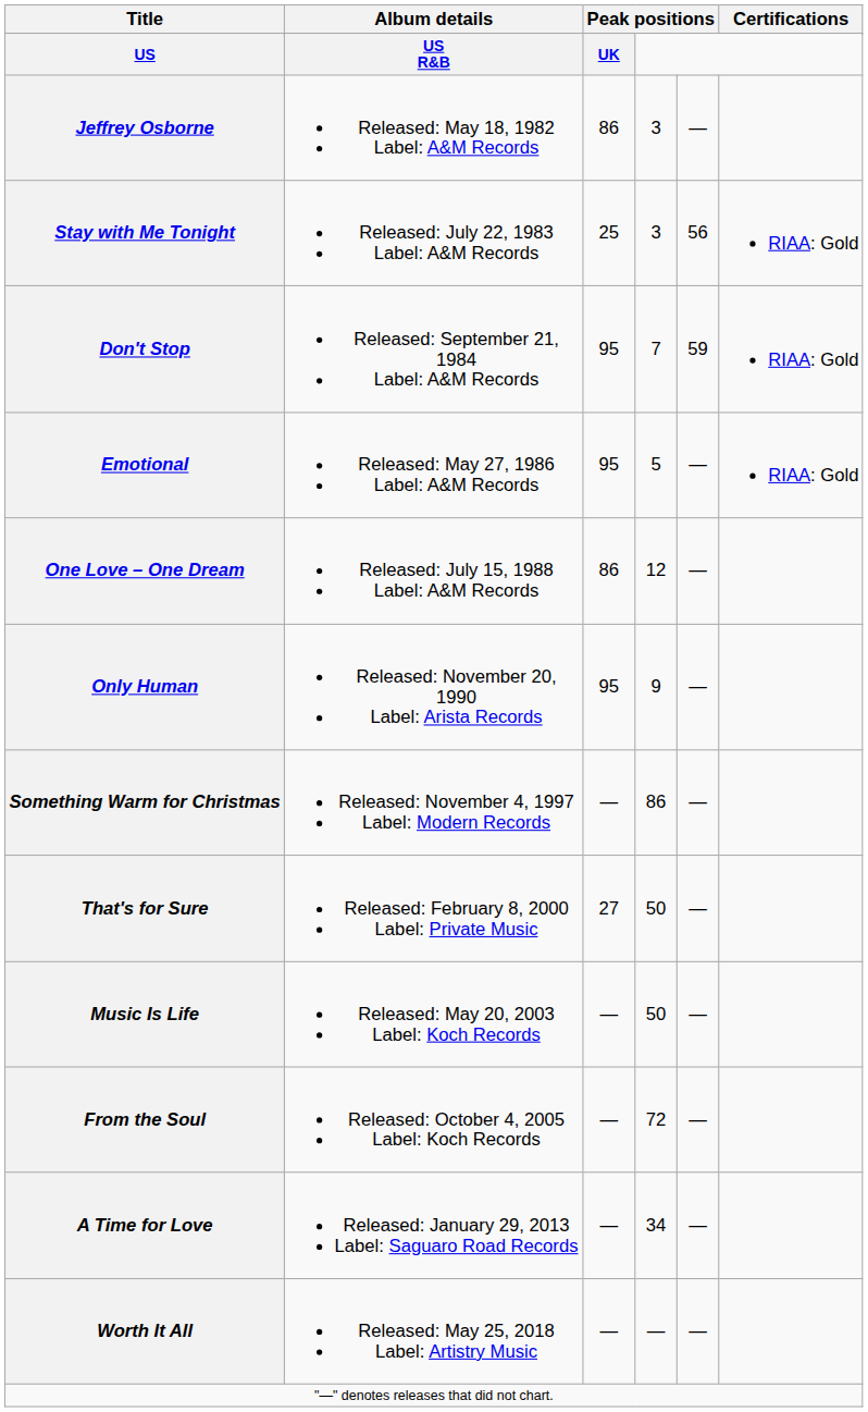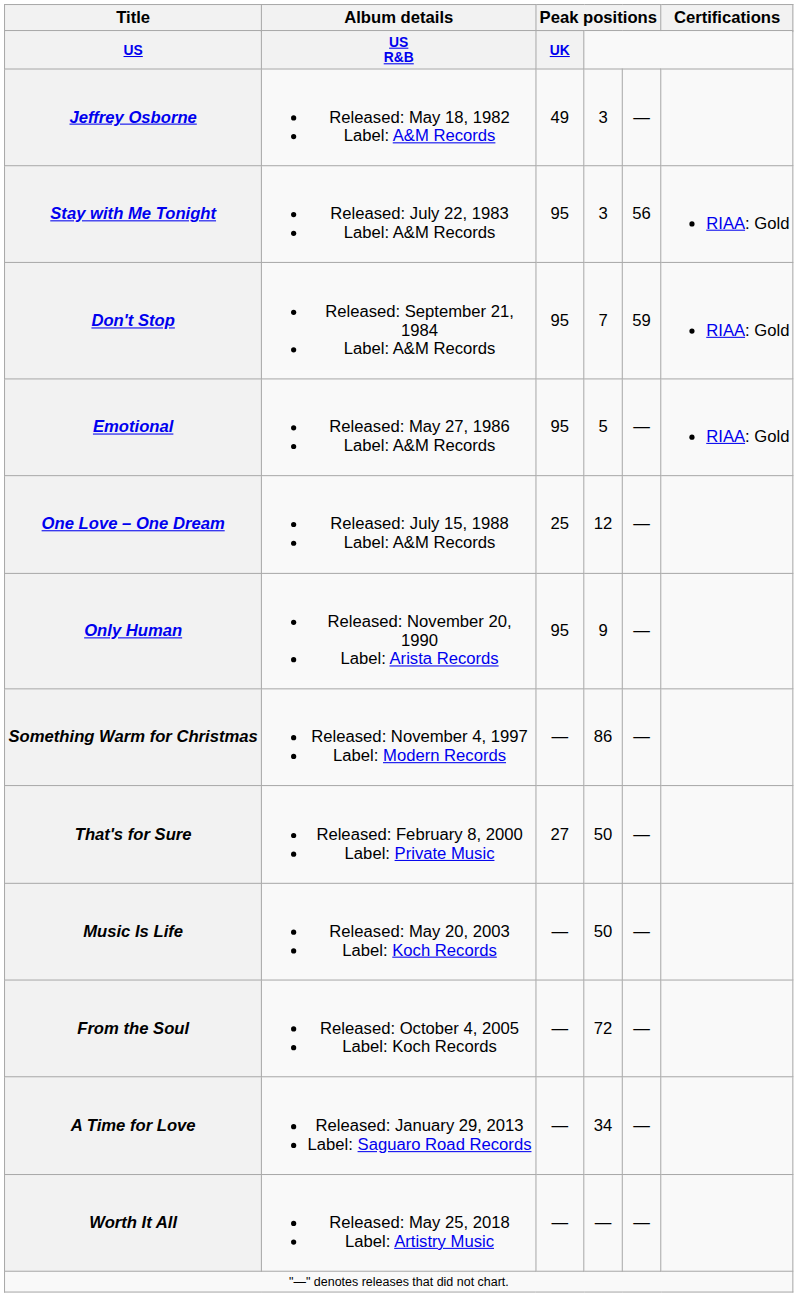 <table class="wikitable plainrowheaders" style="text-align:center;" border="1">
 <tr>
 <th scope="col" rowspan="2" style="width:15em;">Title</th>
 <th scope="col" rowspan="2" style="width:16em;">Album details</th>
 <th scope="col" colspan="3">Peak positions</th>
 <th scope="col" rowspan="2">Certifications</th>
 </tr>
 <tr>
 </tr>
 <tr style="font-size:smaller;">
 <th style="width:40px;"><a href='#'>US</a><br></th>
 <th style="width:40px;"><a href='#'>US<br>R&B</a><br></th>
 <th style="width:40px;"><a href='#'>UK</a><br></th>
 </tr>
 <tr>
 <th scope="row"><a href='#'><em>Jeffrey Osborne</em></a></th>
 <td><br><ul><li>Released: May 18, 1982</li><li>Label: <a href='#'>A&M Records</a></li></ul></td>
-<td>86</td>
+<td>49</td>
 <td>3</td>
 <td>—</td>
 <td></td>
 </tr>
 <tr>
 <th scope="row"><a href='#'><em>Stay with Me Tonight</em></a></th>
 <td><br><ul><li>Released: July 22, 1983</li><li>Label: A&M Records</li></ul></td>
-<td>25</td>
+<td>95</td>
 <td>3</td>
 <td>56</td>
 <td><br><ul><li><a href='#'>RIAA</a>: Gold</li></ul></td>
 </tr>
 <tr>
 <th scope="row"><a href='#'><em>Don't Stop</em></a></th>
 <td><br><ul><li>Released: September 21, 1984</li><li>Label: A&M Records</li></ul></td>
 <td>95</td>
 <td>7</td>
 <td>59</td>
 <td><br><ul><li><a href='#'>RIAA</a>: Gold</li></ul></td>
 </tr>
 <tr>
 <th scope="row"><a href='#'><em>Emotional</em></a></th>
 <td><br><ul><li>Released: May 27, 1986</li><li>Label: A&M Records</li></ul></td>
 <td>95</td>
 <td>5</td>
 <td>—</td>
 <td><br><ul><li><a href='#'>RIAA</a>: Gold</li></ul></td>
 </tr>
 <tr>
 <th scope="row"><em><a href='#'>One Love – One Dream</a></em></th>
 <td><br><ul><li>Released: July 15, 1988</li><li>Label: A&M Records</li></ul></td>
-<td>86</td>
+<td>25</td>
 <td>12</td>
 <td>—</td>
 <td></td>
 </tr>
 <tr>
 <th scope="row"><em><a href='#'>Only Human</a></em></th>
 <td><br><ul><li>Released: November 20, 1990</li><li>Label: <a href='#'>Arista Records</a></li></ul></td>
 <td>95</td>
 <td>9</td>
 <td>—</td>
 <td></td>
 </tr>
 <tr>
 <th scope="row"><em>Something Warm for Christmas</em></th>
 <td><br><ul><li>Released: November 4, 1997</li><li>Label: <a href='#'>Modern Records</a></li></ul></td>
 <td>—</td>
 <td>86</td>
 <td>—</td>
 <td></td>
 </tr>
 <tr>
 <th scope="row"><em>That's for Sure</em></th>
 <td><br><ul><li>Released: February 8, 2000</li><li>Label: <a href='#'>Private Music</a></li></ul></td>
 <td>27</td>
 <td>50</td>
 <td>—</td>
 <td></td>
 </tr>
 <tr>
 <th scope="row"><em>Music Is Life</em></th>
 <td><br><ul><li>Released: May 20, 2003</li><li>Label: <a href='#'>Koch Records</a></li></ul></td>
 <td>—</td>
 <td>50</td>
 <td>—</td>
 <td></td>
 </tr>
 <tr>
 <th scope="row"><em>From the Soul</em></th>
 <td><br><ul><li>Released: October 4, 2005</li><li>Label: Koch Records</li></ul></td>
 <td>—</td>
 <td>72</td>
 <td>—</td>
 <td></td>
 </tr>
 <tr>
 <th scope="row"><em>A Time for Love</em></th>
 <td><br><ul><li>Released: January 29, 2013</li><li>Label: <a href='#'>Saguaro Road Records</a></li></ul></td>
 <td>—</td>
 <td>34</td>
 <td>—</td>
 <td></td>
 </tr>
 <tr>
 <th scope="row"><em>Worth It All</em></th>
 <td><br><ul><li>Released: May 25, 2018</li><li>Label: <a href='#'>Artistry Music</a></li></ul></td>
 <td>—</td>
 <td>—</td>
 <td>—</td>
 <td></td>
 </tr>
 <tr>
 <td colspan="7" style="text-align:center; font-size:9pt;">"—" denotes releases that did not chart.</td>
 </tr>
 </table>
